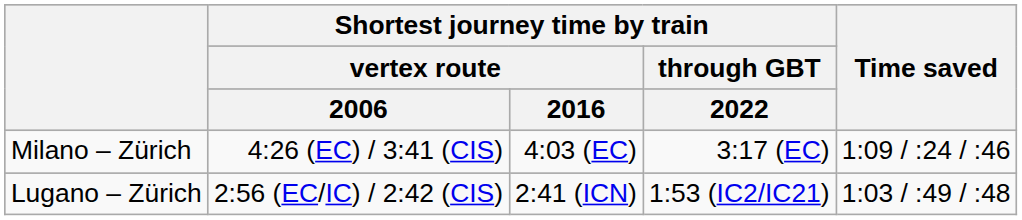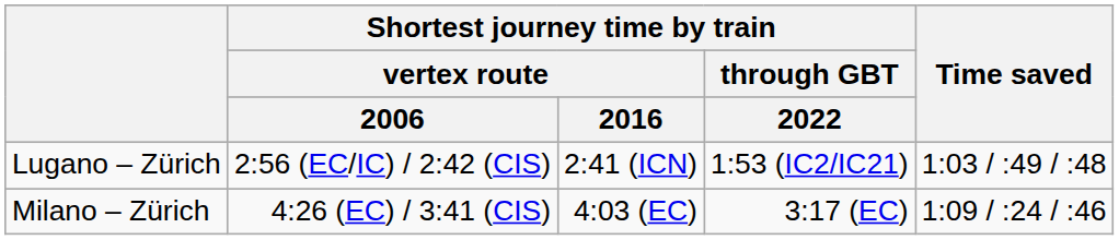 <table class="wikitable" style="text-align:right">
 <tr>
 <th rowspan=3></th>
 <th colspan=3>Shortest journey time by train</th>
 <th rowspan=3>Time saved</th>
 </tr>
 <tr>
 <th colspan=2>vertex route</th>
 <th>through GBT</th>
 </tr>
 <tr>
 <th>2006</th>
 <th>2016</th>
 <th>2022</th>
 </tr>
 <tr>
+<td align=left>Lugano – Zürich</td>
+<td>2:56 (<a href='#'>EC</a>/<a href='#'>IC</a>) / 2:42 (<a href='#'>CIS</a>)</td>
+<td>2:41 (<a href='#'>ICN</a>)</td>
+<td>1:53 (<a href='#'>IC2/IC21</a>)</td>
+<td>1:03 / :49 / :48</td>
+</tr>
+<tr>
 <td align=left>Milano – Zürich</td>
 <td>4:26 (<a href='#'>EC</a>) / 3:41 (<a href='#'>CIS</a>)</td>
 <td>4:03 (<a href='#'>EC</a>)</td>
 <td>3:17 (<a href='#'>EC</a>)</td>
 <td>1:09 / :24 / :46</td>
 </tr>
-<tr>
-<td align=left>Lugano – Zürich</td>
-<td>2:56 (<a href='#'>EC</a>/<a href='#'>IC</a>) / 2:42 (<a href='#'>CIS</a>)</td>
-<td>2:41 (<a href='#'>ICN</a>)</td>
-<td>1:53 (<a href='#'>IC2/IC21</a>)</td>
-<td>1:03 / :49 / :48</td>
-</tr>
 </table>
